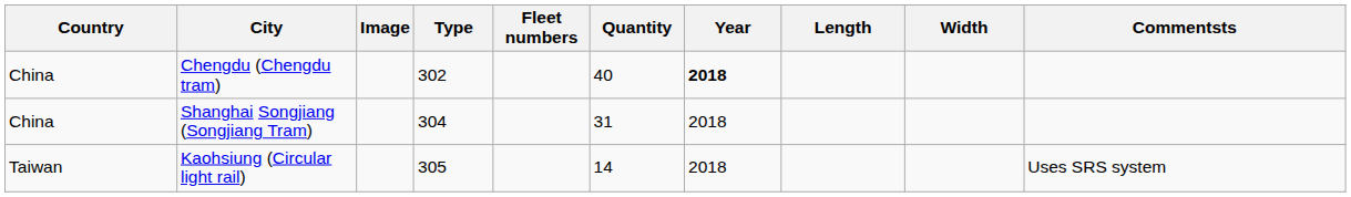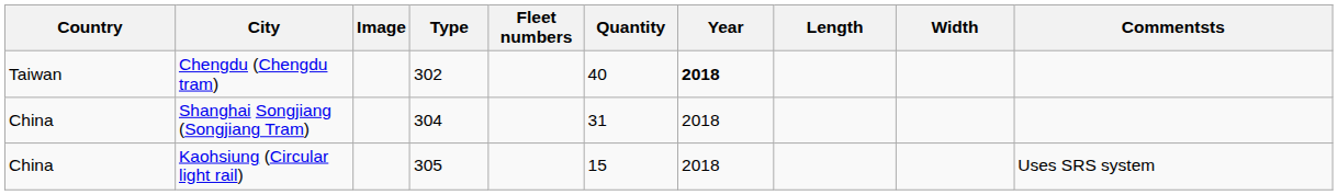 <table class="wikitable sortable">
 <tr>
 <th style="width:15em;">Country</th>
 <th style="width:15em;">City</th>
 <th>Image</th>
 <th style="width:6em;">Type</th>
 <th style="width:6em;">Fleet numbers</th>
 <th style="width:6em;">Quantity</th>
 <th style="width:8em;">Year</th>
 <th style="width:10em;">Length</th>
 <th style="width:10em;">Width</th>
 <th style="width:30em;">Commentsts</th>
 </tr>
 <tr>
-<td>China</td>
+<td>Taiwan</td>
 <td><a href='#'>Chengdu</a>  (<a href='#'>Chengdu tram</a>)</td>
 <td></td>
 <td>302</td>
 <td></td>
 <td>40</td>
 <td><strong>2018</strong></td>
 <td></td>
 <td></td>
 <td></td>
 </tr>
 <tr>
 <td>China</td>
 <td><a href='#'>Shanghai</a> <a href='#'>Songjiang</a> (<a href='#'>Songjiang Tram</a>)</td>
 <td></td>
 <td>304</td>
 <td></td>
 <td>31</td>
 <td>2018</td>
 <td></td>
 <td></td>
 <td></td>
 </tr>
 <tr>
-<td>Taiwan</td>
+<td>China</td>
 <td><a href='#'>Kaohsiung</a> (<a href='#'>Circular light rail</a>)</td>
 <td></td>
 <td>305</td>
 <td></td>
-<td>14</td>
+<td>15</td>
 <td>2018</td>
 <td></td>
 <td></td>
 <td>Uses SRS system</td>
 </tr>
 </table>
